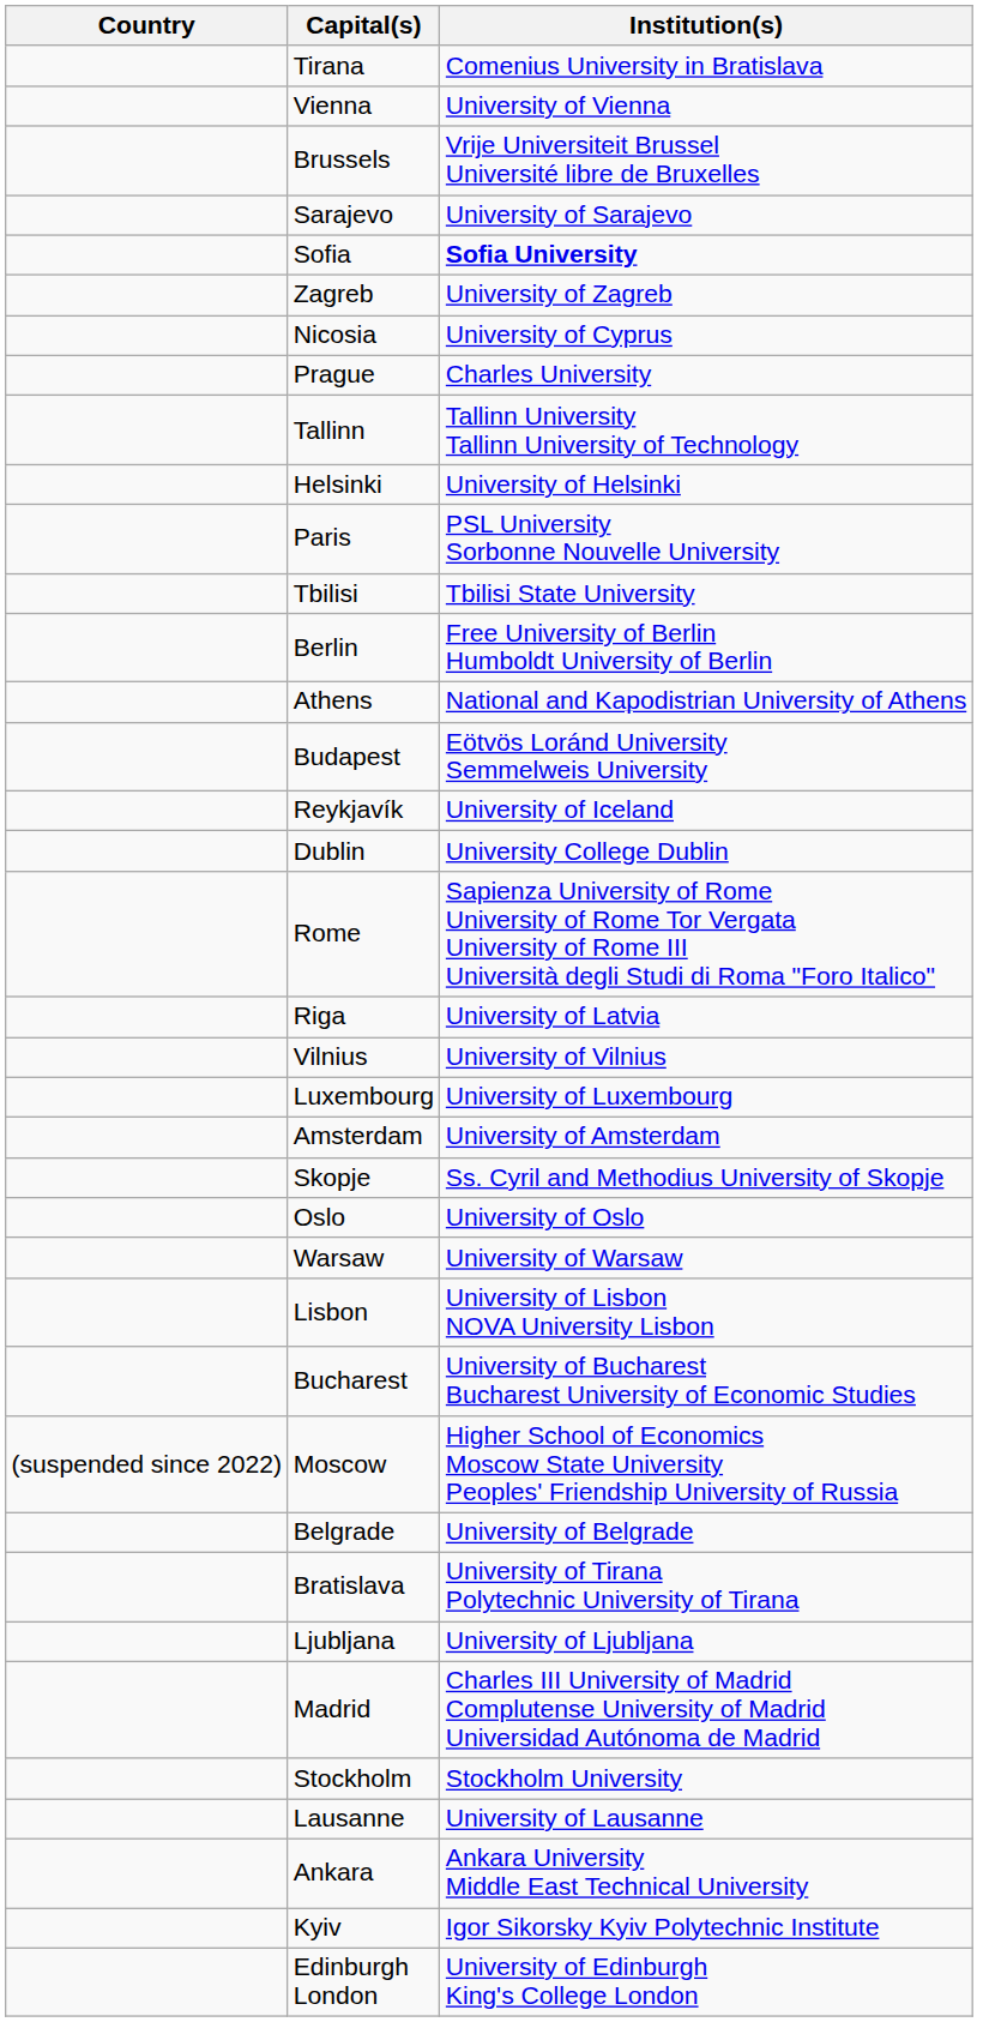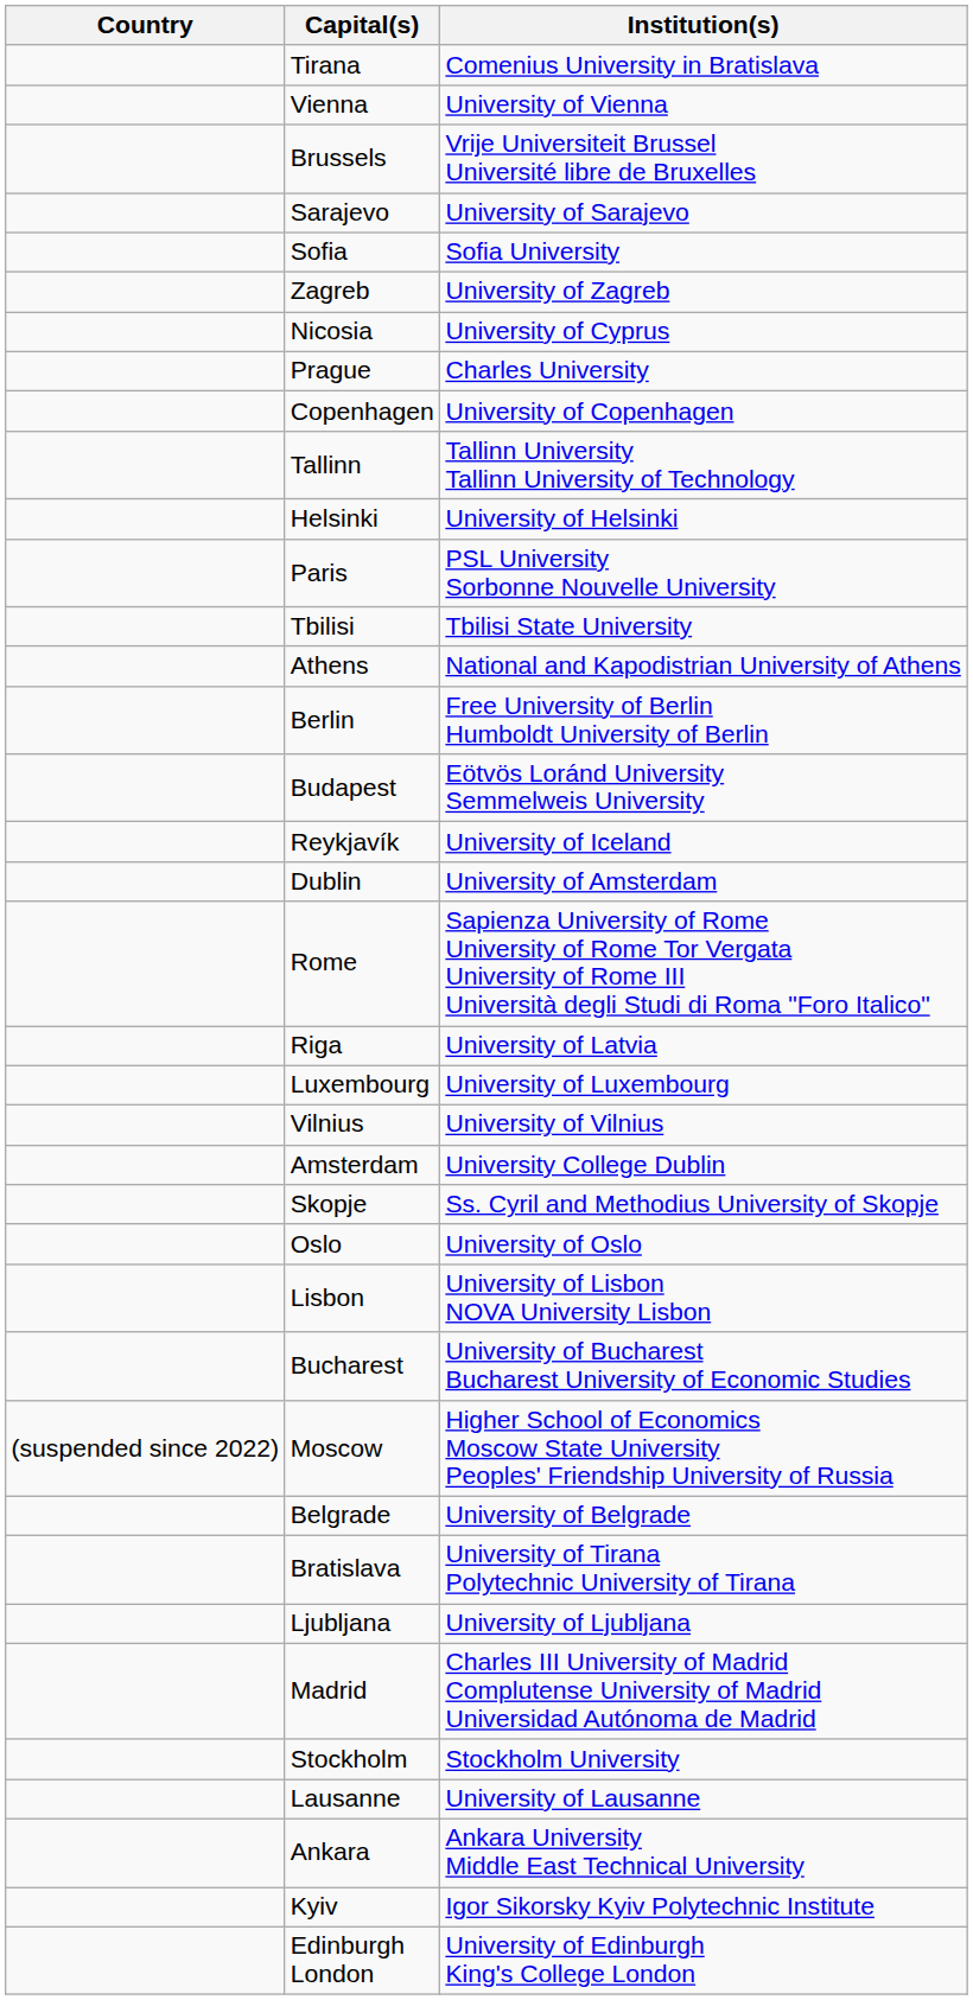 <table class="wikitable">
 <tr>
 <th>Country</th>
 <th>Capital(s)</th>
 <th>Institution(s)</th>
 </tr>
 <tr>
 <td><strong></strong></td>
 <td>Tirana</td>
 <td><a href='#'>Comenius University in Bratislava</a></td>
 </tr>
 <tr>
 <td><strong></strong></td>
 <td>Vienna</td>
 <td><a href='#'>University of Vienna</a></td>
 </tr>
 <tr>
 <td><strong></strong></td>
 <td>Brussels</td>
 <td><a href='#'>Vrije Universiteit Brussel</a><br><a href='#'>Université libre de Bruxelles</a></td>
 </tr>
 <tr>
 <td><strong></strong></td>
 <td>Sarajevo</td>
 <td><a href='#'>University of Sarajevo</a></td>
 </tr>
 <tr>
 <td><strong></strong></td>
 <td>Sofia</td>
-<td><strong><a href='#'>Sofia University</a></strong></td>
+<td><a href='#'>Sofia University</a></td>
 </tr>
 <tr>
 <td><strong></strong></td>
 <td>Zagreb</td>
 <td><a href='#'>University of Zagreb</a></td>
 </tr>
 <tr>
 <td><strong></strong></td>
 <td>Nicosia</td>
 <td><a href='#'>University of Cyprus</a></td>
 </tr>
 <tr>
 <td><strong></strong></td>
 <td>Prague</td>
 <td><a href='#'>Charles University</a></td>
+</tr>
+<tr>
+<td><strong></strong></td>
+<td>Copenhagen</td>
+<td><a href='#'>University of Copenhagen</a></td>
 </tr>
 <tr>
 <td><strong></strong></td>
 <td>Tallinn</td>
 <td><a href='#'>Tallinn University</a><br><a href='#'>Tallinn University of Technology</a></td>
 </tr>
 <tr>
 <td><strong></strong></td>
 <td>Helsinki</td>
 <td><a href='#'>University of Helsinki</a></td>
 </tr>
 <tr>
 <td><strong></strong></td>
 <td>Paris</td>
 <td><a href='#'>PSL University</a><br><a href='#'>Sorbonne Nouvelle University</a></td>
 </tr>
 <tr>
 <td><strong></strong></td>
 <td>Tbilisi</td>
 <td><a href='#'>Tbilisi State University</a></td>
 </tr>
 <tr>
 <td><strong></strong></td>
-<td>Berlin</td>
-<td><a href='#'>Free University of Berlin</a><br><a href='#'>Humboldt University of Berlin</a></td>
+<td>Athens</td>
+<td><a href='#'>National and Kapodistrian University of Athens</a></td>
 </tr>
 <tr>
 <td><strong></strong></td>
-<td>Athens</td>
-<td><a href='#'>National and Kapodistrian University of Athens</a></td>
+<td>Berlin</td>
+<td><a href='#'>Free University of Berlin</a><br><a href='#'>Humboldt University of Berlin</a></td>
 </tr>
 <tr>
 <td><strong></strong></td>
 <td>Budapest</td>
 <td><a href='#'>Eötvös Loránd University</a><br><a href='#'>Semmelweis University</a></td>
 </tr>
 <tr>
 <td><strong></strong></td>
 <td>Reykjavík</td>
 <td><a href='#'>University of Iceland</a></td>
 </tr>
 <tr>
 <td><strong></strong></td>
 <td>Dublin</td>
-<td><a href='#'>University College Dublin</a></td>
+<td><a href='#'>University of Amsterdam</a></td>
 </tr>
 <tr>
 <td><strong></strong></td>
 <td>Rome</td>
 <td><a href='#'>Sapienza University of Rome</a><br><a href='#'>University of Rome Tor Vergata</a><br><a href='#'>University of Rome III</a><br><a href='#'>Università degli Studi di Roma "Foro Italico"</a></td>
 </tr>
 <tr>
 <td><strong></strong></td>
 <td>Riga</td>
 <td><a href='#'>University of Latvia</a></td>
 </tr>
 <tr>
 <td><strong></strong></td>
+<td>Luxembourg</td>
+<td><a href='#'>University of Luxembourg</a></td>
+</tr>
+<tr>
+<td><strong></strong></td>
 <td>Vilnius</td>
 <td><a href='#'>University of Vilnius</a></td>
 </tr>
 <tr>
 <td><strong></strong></td>
-<td>Luxembourg</td>
-<td><a href='#'>University of Luxembourg</a></td>
-</tr>
-<tr>
-<td><strong></strong></td>
 <td>Amsterdam</td>
-<td><a href='#'>University of Amsterdam</a></td>
+<td><a href='#'>University College Dublin</a></td>
 </tr>
 <tr>
 <td><strong></strong></td>
 <td>Skopje</td>
 <td><a href='#'>Ss. Cyril and Methodius University of Skopje</a></td>
 </tr>
 <tr>
 <td><strong></strong></td>
 <td>Oslo</td>
 <td><a href='#'>University of Oslo</a></td>
-</tr>
-<tr>
-<td><strong></strong></td>
-<td>Warsaw</td>
-<td><a href='#'>University of Warsaw</a></td>
 </tr>
 <tr>
 <td><strong></strong></td>
 <td>Lisbon</td>
 <td><a href='#'>University of Lisbon</a><br><a href='#'>NOVA University Lisbon</a></td>
 </tr>
 <tr>
 <td><strong></strong></td>
 <td>Bucharest</td>
 <td><a href='#'>University of Bucharest</a><br><a href='#'>Bucharest University of Economic Studies</a></td>
 </tr>
 <tr>
 <td><strong></strong> (suspended since 2022)</td>
 <td>Moscow</td>
 <td><a href='#'>Higher School of Economics</a><br><a href='#'>Moscow State University</a><br><a href='#'>Peoples' Friendship University of Russia</a></td>
 </tr>
 <tr>
 <td><strong></strong></td>
 <td>Belgrade</td>
 <td><a href='#'>University of Belgrade</a></td>
 </tr>
 <tr>
 <td><strong></strong></td>
 <td>Bratislava</td>
 <td><a href='#'>University of Tirana</a><br><a href='#'>Polytechnic University of Tirana</a></td>
 </tr>
 <tr>
 <td><strong></strong></td>
 <td>Ljubljana</td>
 <td><a href='#'>University of Ljubljana</a></td>
 </tr>
 <tr>
 <td><strong></strong></td>
 <td>Madrid</td>
 <td><a href='#'>Charles III University of Madrid</a><br><a href='#'>Complutense University of Madrid</a><br><a href='#'>Universidad Autónoma de Madrid</a></td>
 </tr>
 <tr>
 <td><strong></strong></td>
 <td>Stockholm</td>
 <td><a href='#'>Stockholm University</a></td>
 </tr>
 <tr>
 <td><strong></strong></td>
 <td>Lausanne</td>
 <td><a href='#'>University of Lausanne</a></td>
 </tr>
 <tr>
 <td><strong></strong></td>
 <td>Ankara</td>
 <td><a href='#'>Ankara University</a><br><a href='#'>Middle East Technical University</a></td>
 </tr>
 <tr>
 <td><strong></strong></td>
 <td>Kyiv</td>
 <td><a href='#'>Igor Sikorsky Kyiv Polytechnic Institute</a></td>
 </tr>
 <tr>
 <td><strong></strong></td>
 <td>Edinburgh<br>London</td>
 <td><a href='#'>University of Edinburgh</a><br><a href='#'>King's College London</a></td>
 </tr>
 </table>
